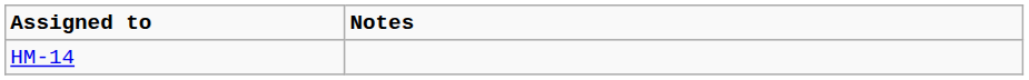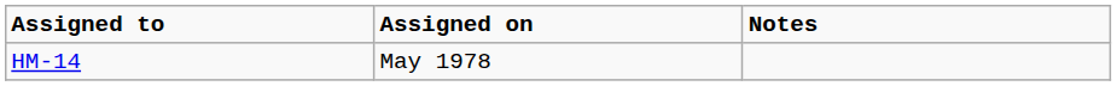 <table class="wikitable" style="width: 70%;">
 <tr>
 <td style="width: 200px;"><strong>Assigned to</strong></td>
+<td style="width: 200px;"><strong>Assigned on</strong></td>
 <td><strong>Notes</strong></td>
 </tr>
 <tr>
 <td><a href='#'>HM-14</a></td>
+<td>May 1978</td>
 <td></td>
 </tr>
 </table>
